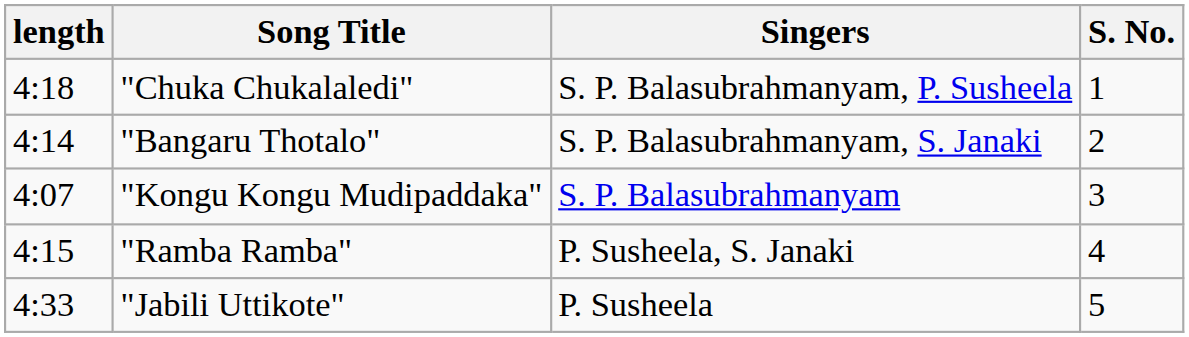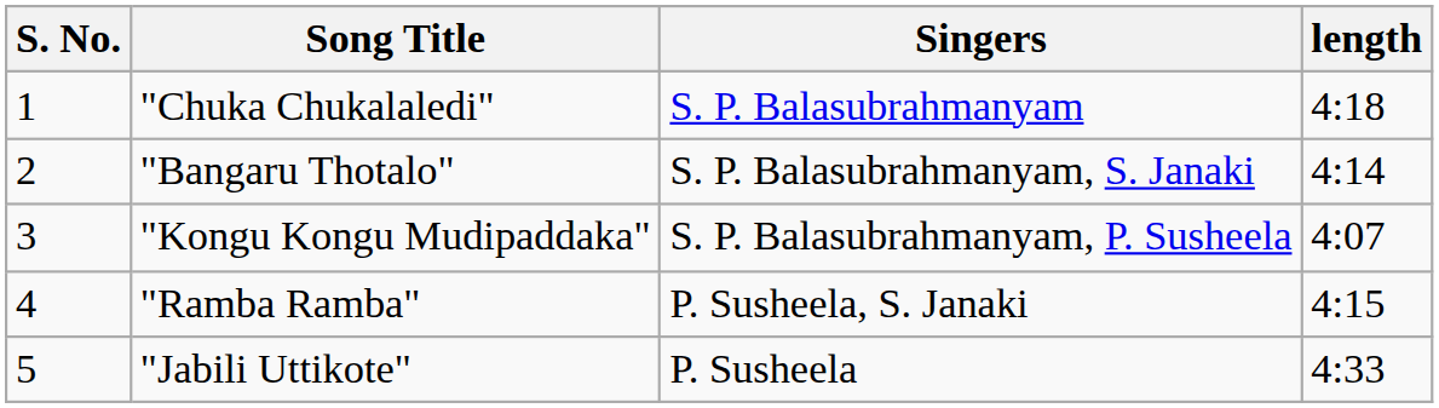 <table class="wikitable">
 <tr>
-<th>length</th>
+<th>S. No.</th>
 <th>Song Title</th>
 <th>Singers</th>
-<th>S. No.</th>
+<th>length</th>
 </tr>
 <tr>
+<td>1</td>
+<td>"Chuka Chukalaledi"</td>
+<td><a href='#'>S. P. Balasubrahmanyam</a></td>
 <td>4:18</td>
-<td>"Chuka Chukalaledi"</td>
-<td>S. P. Balasubrahmanyam, <a href='#'>P. Susheela</a></td>
-<td>1</td>
 </tr>
 <tr>
-<td>4:14</td>
+<td>2</td>
 <td>"Bangaru Thotalo"</td>
 <td>S. P. Balasubrahmanyam, <a href='#'>S. Janaki</a></td>
-<td>2</td>
+<td>4:14</td>
 </tr>
 <tr>
+<td>3</td>
+<td>"Kongu Kongu Mudipaddaka"</td>
+<td>S. P. Balasubrahmanyam, <a href='#'>P. Susheela</a></td>
 <td>4:07</td>
-<td>"Kongu Kongu Mudipaddaka"</td>
-<td><a href='#'>S. P. Balasubrahmanyam</a></td>
-<td>3</td>
 </tr>
 <tr>
-<td>4:15</td>
+<td>4</td>
 <td>"Ramba Ramba"</td>
 <td>P. Susheela, S. Janaki</td>
-<td>4</td>
+<td>4:15</td>
 </tr>
 <tr>
-<td>4:33</td>
+<td>5</td>
 <td>"Jabili Uttikote"</td>
 <td>P. Susheela</td>
-<td>5</td>
+<td>4:33</td>
 </tr>
 </table>
